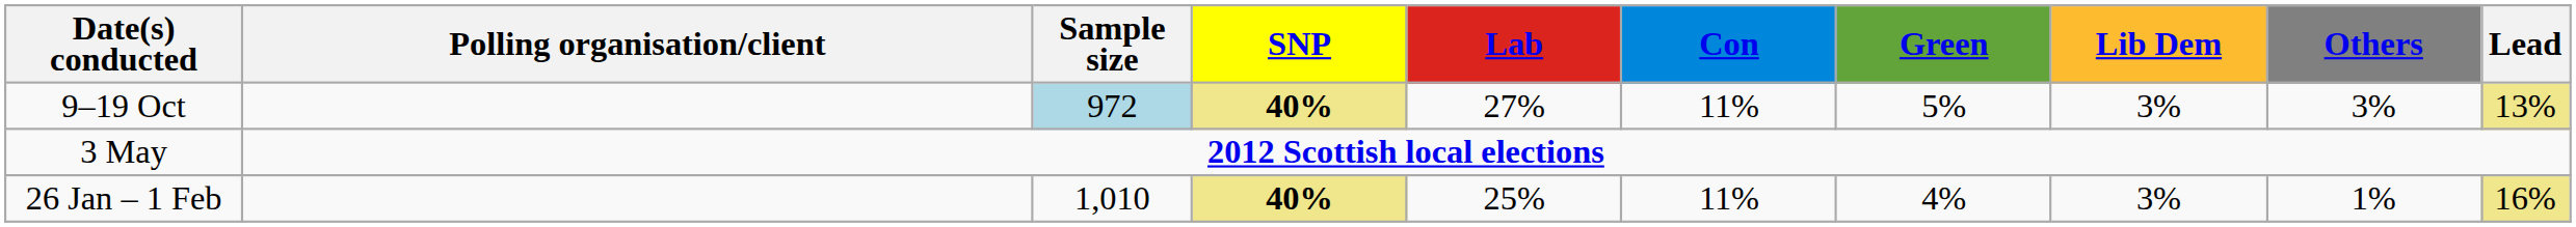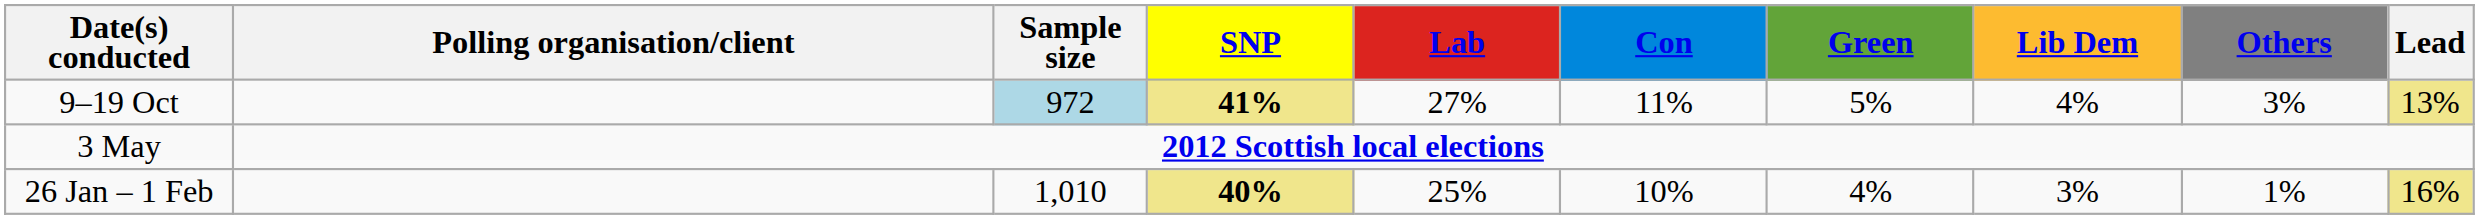 <table class="wikitable sortable collapsible collapsed" style="text-align:center;font-size:95%;line-height:14px">
 <tr>
 <th ! style="width:100px;">Date(s)<br>conducted</th>
 <th style="width:350px;">Polling organisation/client</th>
 <th class="unsortable" style="width:65px;">Sample size</th>
 <th class="unsortable"  style="background:#FFFF00; width:90px;"><a href='#'><span>SNP</span></a></th>
 <th class="unsortable"  style="background:#dc241f; width:90px;"><a href='#'><span>Lab</span></a></th>
 <th class="unsortable"  style="background:#0087dc; width:90px;"><a href='#'><span>Con</span></a></th>
 <th class="unsortable"  style="background:#62A439; width:90px;"><a href='#'><span>Green</span></a></th>
 <th class="unsortable"  style="background:#fdbb30; width:90px;"><a href='#'><span>Lib Dem</span></a></th>
 <th class="unsortable"  style="background:gray; width:90px;"><a href='#'><span>Others</span></a></th>
 <th class="unsortable" style="width:20px;">Lead</th>
 </tr>
 <tr>
 <td data-sort-value="2014-10-19">9–19 Oct</td>
 <td></td>
 <td style="background: lightblue;">972</td>
-<td style="background:#F0E68C"><strong>40%</strong></td>
+<td style="background:#F0E68C"><strong>41%</strong></td>
 <td>27%</td>
 <td>11%</td>
 <td>5%</td>
-<td>3%</td>
+<td>4%</td>
 <td>3%</td>
 <td style="background:#F0E68C; color:black;">13%</td>
 </tr>
 <tr>
 <td data-sort-value="2012-05-03">3 May</td>
 <td colspan="10"><strong><a href='#'>2012 Scottish local elections</a></strong></td>
 </tr>
 <tr>
 <td data-sort-value="2014-02-01">26 Jan – 1 Feb</td>
 <td></td>
 <td>1,010</td>
 <td style="background:#F0E68C"><strong>40%</strong></td>
 <td>25%</td>
-<td>11%</td>
+<td>10%</td>
 <td>4%</td>
 <td>3%</td>
 <td>1%</td>
 <td style="background:#F0E68C; color:black;">16%</td>
 </tr>
 </table>
